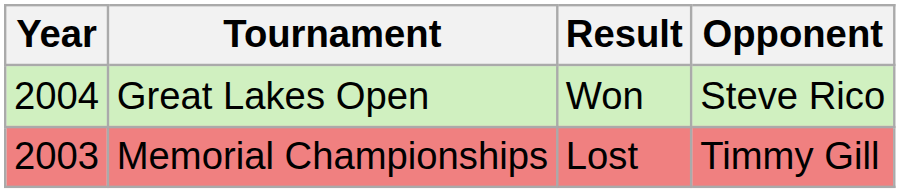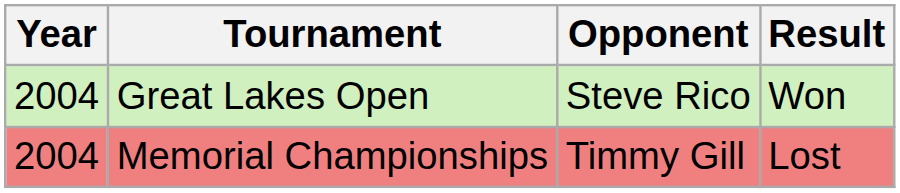 <table class="wikitable">
 <tr>
 <th>Year</th>
 <th>Tournament</th>
+<th>Opponent</th>
 <th>Result</th>
-<th>Opponent</th>
 </tr>
 <tr style="background:#d0f0c0;">
 <td>2004</td>
 <td>Great Lakes Open</td>
+<td>Steve Rico</td>
 <td>Won</td>
-<td>Steve Rico</td>
 </tr>
 <tr style="background:#f08080;">
-<td>2003</td>
+<td>2004</td>
 <td>Memorial Championships</td>
+<td>Timmy Gill</td>
 <td>Lost</td>
-<td>Timmy Gill</td>
 </tr>
 </table>
